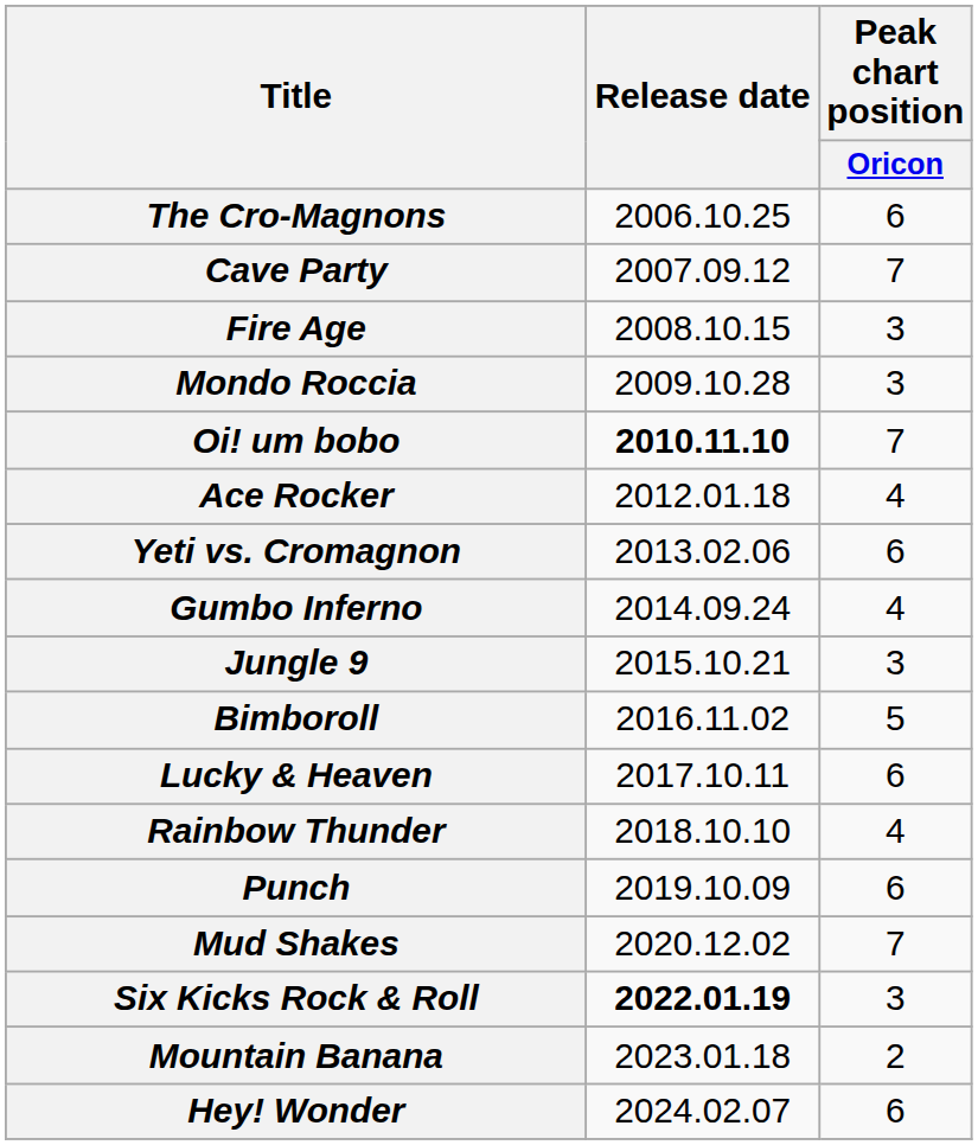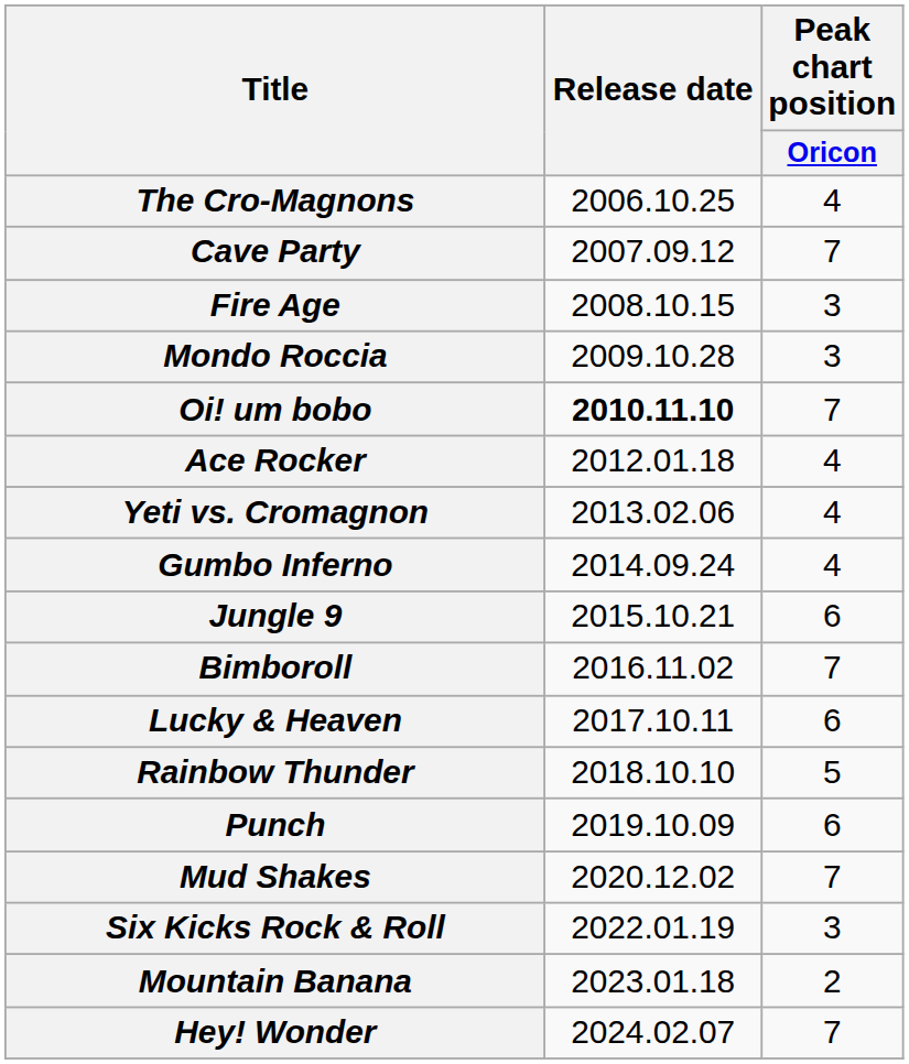 <table class="wikitable plainrowheaders" style="text-align:center;">
 <tr>
 <th scope="col" rowspan="2" style="width:16em;">Title</th>
 <th scope="col" rowspan="2">Release date</th>
 <th scope="col" colspan="1">Peak chart position</th>
 </tr>
 <tr>
 <th style="width:3em;font-size:85%"><a href='#'>Oricon</a></th>
 </tr>
 <tr>
 <th scope="row"><em>The Cro-Magnons</em></th>
 <td>2006.10.25</td>
-<td>6</td>
+<td>4</td>
 </tr>
 <tr>
 <th scope="row"><em>Cave Party</em></th>
 <td>2007.09.12</td>
 <td>7</td>
 </tr>
 <tr>
 <th scope="row"><em>Fire Age</em></th>
 <td>2008.10.15</td>
 <td>3</td>
 </tr>
 <tr>
 <th scope="row"><em>Mondo Roccia</em></th>
 <td>2009.10.28</td>
 <td>3</td>
 </tr>
 <tr>
 <th scope="row"><em>Oi! um bobo</em></th>
 <td><strong>2010.11.10</strong></td>
 <td>7</td>
 </tr>
 <tr>
 <th scope="row"><em>Ace Rocker</em></th>
 <td>2012.01.18</td>
 <td>4</td>
 </tr>
 <tr>
 <th scope="row"><em>Yeti vs. Cromagnon</em></th>
 <td>2013.02.06</td>
-<td>6</td>
+<td>4</td>
 </tr>
 <tr>
 <th scope="row"><em>Gumbo Inferno</em></th>
 <td>2014.09.24</td>
 <td>4</td>
 </tr>
 <tr>
 <th scope="row"><em>Jungle 9</em></th>
 <td>2015.10.21</td>
-<td>3</td>
+<td>6</td>
 </tr>
 <tr>
 <th scope="row"><em>Bimboroll</em></th>
 <td>2016.11.02</td>
-<td>5</td>
+<td>7</td>
 </tr>
 <tr>
 <th scope="row"><em>Lucky & Heaven</em></th>
 <td>2017.10.11</td>
 <td>6</td>
 </tr>
 <tr>
 <th scope="row"><em>Rainbow Thunder</em></th>
 <td>2018.10.10</td>
-<td>4</td>
+<td>5</td>
 </tr>
 <tr>
 <th scope="row"><em>Punch</em></th>
 <td>2019.10.09</td>
 <td>6</td>
 </tr>
 <tr>
 <th scope="row"><em>Mud Shakes</em></th>
 <td>2020.12.02</td>
 <td>7</td>
 </tr>
 <tr>
 <th scope="row"><em>Six Kicks Rock & Roll</em></th>
-<td><strong>2022.01.19</strong></td>
+<td>2022.01.19</td>
 <td>3</td>
 </tr>
 <tr>
 <th scope="row"><em>Mountain Banana</em></th>
 <td>2023.01.18</td>
 <td>2</td>
 </tr>
 <tr>
 <th scope="row"><em>Hey! Wonder</em></th>
 <td>2024.02.07</td>
-<td>6</td>
+<td>7</td>
 </tr>
 </table>
